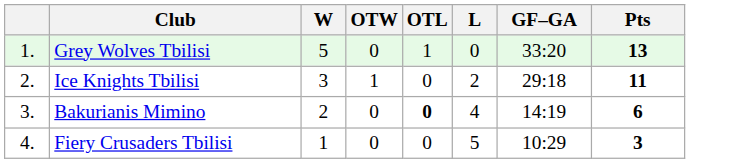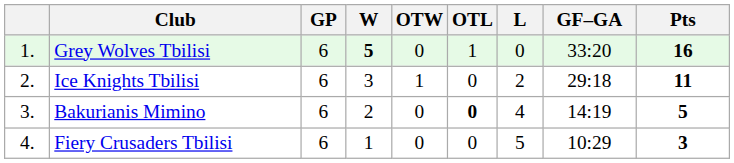 <table class="wikitable">
 <tr>
 <th width="30"></th>
 <th width="200">Club</th>
+<th width="30">GP</th>
 <th width="30">W</th>
 <th width="30">OTW</th>
 <th width="30">OTL</th>
 <th width="30">L</th>
 <th width="70">GF–GA</th>
 <th width="70">Pts</th>
 </tr>
 <tr bgcolor="#e6fae6" align="center">
 <td>1.</td>
 <td align="left"><a href='#'>Grey Wolves Tbilisi</a></td>
-<td>5</td>
+<td>6</td>
+<td><strong>5</strong></td>
 <td>0</td>
 <td>1</td>
 <td>0</td>
 <td>33:20</td>
-<td><strong>13</strong></td>
+<td><strong>16</strong></td>
 </tr>
 <tr bgcolor="#FFFFFF" align="center">
 <td>2.</td>
 <td align="left"><a href='#'>Ice Knights Tbilisi</a></td>
+<td>6</td>
 <td>3</td>
 <td>1</td>
 <td>0</td>
 <td>2</td>
 <td>29:18</td>
 <td><strong>11</strong></td>
 </tr>
 <tr bgcolor="#FFFFFF" align="center">
 <td>3.</td>
 <td align="left"><a href='#'>Bakurianis Mimino</a></td>
+<td>6</td>
 <td>2</td>
 <td>0</td>
 <td><strong>0</strong></td>
 <td>4</td>
 <td>14:19</td>
-<td><strong>6</strong></td>
+<td><strong>5</strong></td>
 </tr>
 <tr bgcolor="#FFFFFF" align="center">
 <td>4.</td>
 <td align="left"><a href='#'>Fiery Crusaders Tbilisi</a></td>
+<td>6</td>
 <td>1</td>
 <td>0</td>
 <td>0</td>
 <td>5</td>
 <td>10:29</td>
 <td><strong>3</strong></td>
 </tr>
 </table>
